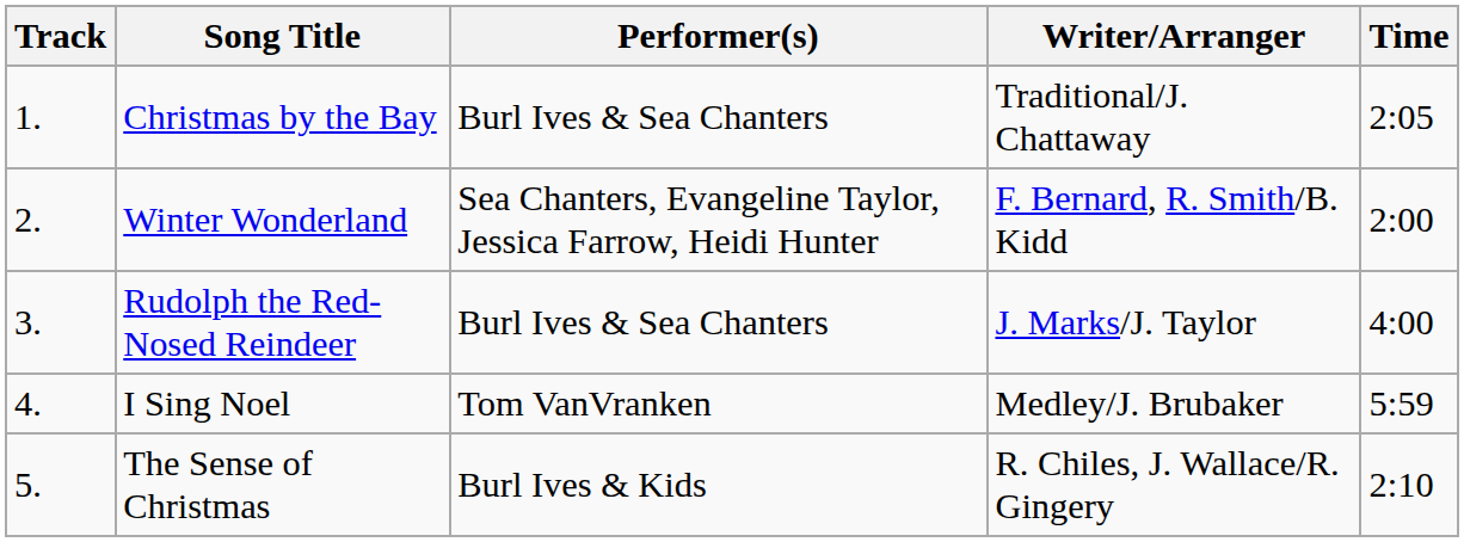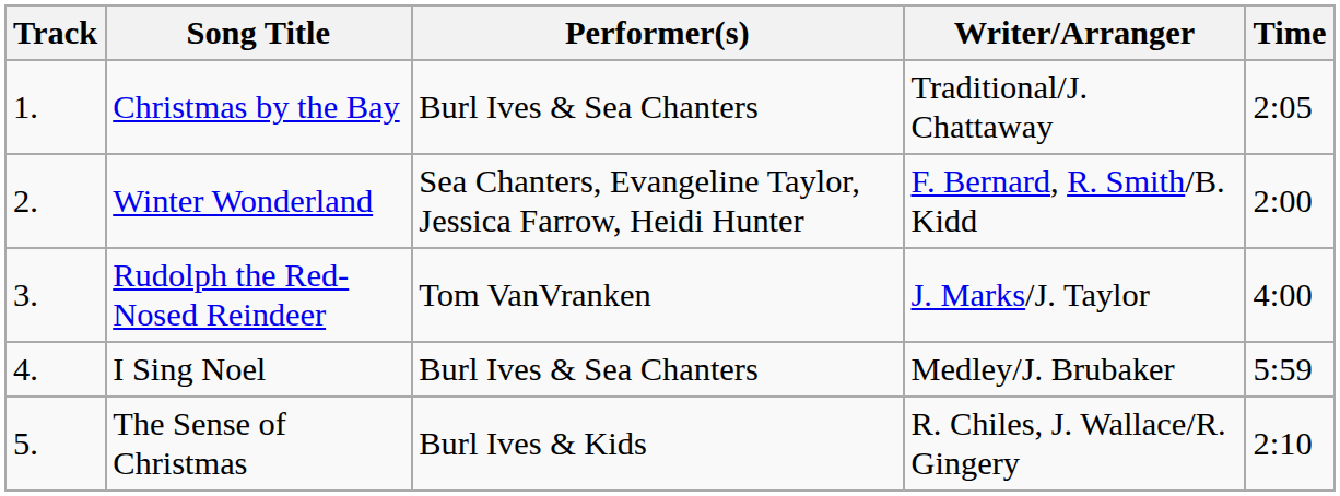 <table class="wikitable" style="font-size:95%;">
 <tr>
 <th>Track</th>
 <th>Song Title</th>
 <th>Performer(s)</th>
 <th>Writer/Arranger</th>
 <th>Time</th>
 </tr>
 <tr>
 <td>1.</td>
 <td><a href='#'>Christmas by the Bay</a></td>
 <td>Burl Ives & Sea Chanters</td>
 <td>Traditional/J. Chattaway</td>
 <td>2:05</td>
 </tr>
 <tr>
 <td>2.</td>
 <td><a href='#'>Winter Wonderland</a></td>
 <td>Sea Chanters, Evangeline Taylor, Jessica Farrow, Heidi Hunter</td>
 <td><a href='#'>F. Bernard</a>, <a href='#'>R. Smith</a>/B. Kidd</td>
 <td>2:00</td>
 </tr>
 <tr>
 <td>3.</td>
 <td><a href='#'>Rudolph the Red-Nosed Reindeer</a></td>
-<td>Burl Ives & Sea Chanters</td>
+<td>Tom VanVranken</td>
 <td><a href='#'>J. Marks</a>/J. Taylor</td>
 <td>4:00</td>
 </tr>
 <tr>
 <td>4.</td>
 <td>I Sing Noel</td>
-<td>Tom VanVranken</td>
+<td>Burl Ives & Sea Chanters</td>
 <td>Medley/J. Brubaker</td>
 <td>5:59</td>
 </tr>
 <tr>
 <td>5.</td>
 <td>The Sense of Christmas</td>
 <td>Burl Ives & Kids</td>
 <td>R. Chiles, J. Wallace/R. Gingery</td>
 <td>2:10</td>
 </tr>
 <tr>
 </tr>
 </table>
